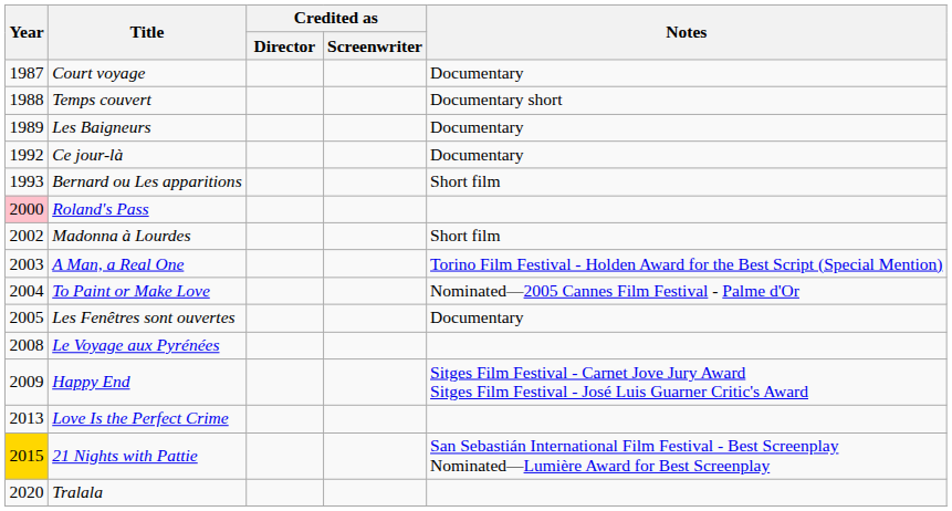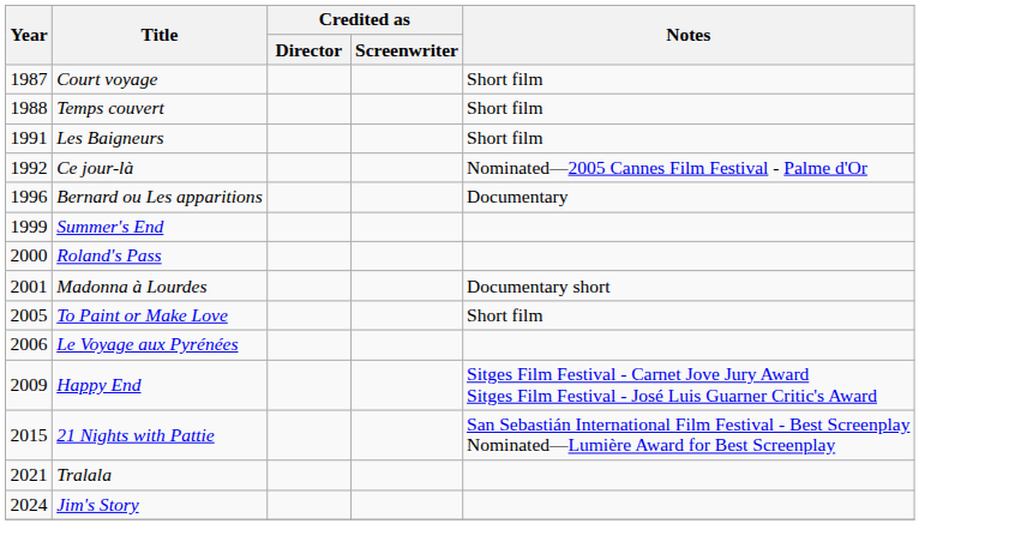 <table class="wikitable sortable">
 <tr>
 <th rowspan=2 width="33">Year</th>
 <th rowspan=2>Title</th>
 <th colspan=2>Credited as</th>
 <th rowspan=2>Notes</th>
 </tr>
 <tr>
 <th width=65>Director</th>
 <th width=65>Screenwriter</th>
 </tr>
 <tr>
 <td align="center">1987</td>
 <td align="left"><em>Court voyage</em></td>
 <td></td>
 <td></td>
-<td>Documentary</td>
+<td>Short film</td>
 </tr>
 <tr>
 <td align="center">1988</td>
 <td align="left"><em>Temps couvert</em></td>
 <td></td>
 <td></td>
-<td>Documentary short</td>
+<td>Short film</td>
 </tr>
 <tr>
-<td align="center">1989</td>
+<td align="center">1991</td>
 <td align="left"><em>Les Baigneurs</em></td>
 <td></td>
 <td></td>
-<td>Documentary</td>
+<td>Short film</td>
 </tr>
 <tr>
 <td align="center">1992</td>
 <td align="left"><em>Ce jour-là</em></td>
 <td></td>
 <td></td>
+<td>Nominated—<a href='#'>2005 Cannes Film Festival</a> - <a href='#'>Palme d'Or</a></td>
+</tr>
+<tr>
+<td align="center">1996</td>
+<td align="left"><em>Bernard ou Les apparitions</em></td>
+<td></td>
+<td></td>
 <td>Documentary</td>
 </tr>
 <tr>
-<td align="center">1993</td>
-<td align="left"><em>Bernard ou Les apparitions</em></td>
+<td align="center">1999</td>
+<td align="left"><em><a href='#'>Summer's End</a></em></td>
 <td></td>
 <td></td>
-<td>Short film</td>
+<td></td>
 </tr>
 <tr>
-<td align="center" style="background: pink;">2000</td>
+<td align="center">2000</td>
 <td align="left"><em><a href='#'>Roland's Pass</a></em></td>
 <td></td>
 <td></td>
 <td></td>
 </tr>
 <tr>
-<td align="center">2002</td>
+<td align="center">2001</td>
 <td align="left"><em>Madonna à Lourdes</em></td>
+<td></td>
+<td></td>
+<td>Documentary short</td>
+</tr>
+<tr>
+<td align="center">2005</td>
+<td align="left"><em><a href='#'>To Paint or Make Love</a></em></td>
 <td></td>
 <td></td>
 <td>Short film</td>
 </tr>
 <tr>
-<td align="center">2003</td>
-<td align="left"><em><a href='#'>A Man, a Real One</a></em></td>
-<td></td>
-<td></td>
-<td><a href='#'>Torino Film Festival - Holden Award for the Best Script (Special Mention)</a></td>
-</tr>
-<tr>
-<td align="center">2004</td>
-<td align="left"><em><a href='#'>To Paint or Make Love</a></em></td>
-<td></td>
-<td></td>
-<td>Nominated—<a href='#'>2005 Cannes Film Festival</a> - <a href='#'>Palme d'Or</a></td>
-</tr>
-<tr>
-<td align="center">2005</td>
-<td align="left"><em>Les Fenêtres sont ouvertes</em></td>
-<td></td>
-<td></td>
-<td>Documentary</td>
-</tr>
-<tr>
-<td align="center">2008</td>
+<td align="center">2006</td>
 <td align="left"><em><a href='#'>Le Voyage aux Pyrénées</a></em></td>
 <td></td>
 <td></td>
 <td></td>
 </tr>
 <tr>
 <td align="center">2009</td>
 <td align="left"><em><a href='#'>Happy End</a></em></td>
 <td></td>
 <td></td>
 <td><a href='#'>Sitges Film Festival - Carnet Jove Jury Award</a><br><a href='#'>Sitges Film Festival - José Luis Guarner Critic's Award</a></td>
 </tr>
 <tr>
-<td align="center">2013</td>
-<td align="left"><em><a href='#'>Love Is the Perfect Crime</a></em></td>
-<td></td>
-<td></td>
-<td></td>
-</tr>
-<tr>
-<td align="center" style="background: gold;">2015</td>
+<td align="center">2015</td>
 <td align="left"><em><a href='#'>21 Nights with Pattie</a></em></td>
 <td></td>
 <td></td>
 <td><a href='#'>San Sebastián International Film Festival - Best Screenplay</a><br>Nominated—<a href='#'>Lumière Award for Best Screenplay</a></td>
 </tr>
 <tr>
-<td align="center">2020</td>
+<td align="center">2021</td>
 <td align="left"><em>Tralala</em></td>
+<td></td>
+<td></td>
+<td></td>
+</tr>
+<tr>
+<td align="center">2024</td>
+<td align="left"><em><a href='#'>Jim's Story</a></em></td>
 <td></td>
 <td></td>
 <td></td>
 </tr>
 <tr>
 </tr>
 </table>
